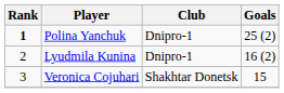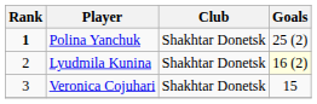 <table class="wikitable" style="text-align:center">
 <tr>
 <th>Rank</th>
 <th>Player</th>
 <th>Club</th>
 <th>Goals</th>
 </tr>
 <tr>
 <td rowspan=1><strong>1</strong></td>
 <td align="left"> <a href='#'>Polina Yanchuk</a></td>
-<td align="left">Dnipro-1</td>
+<td align="left">Shakhtar Donetsk</td>
 <td>25 (2)</td>
 </tr>
 <tr>
 <td rowspan=1>2</td>
 <td align="left"> <a href='#'>Lyudmila Kunina</a></td>
-<td align="left">Dnipro-1</td>
-<td>16 (2)</td>
+<td align="left">Shakhtar Donetsk</td>
+<td style="background: lightyellow;">16 (2)</td>
 </tr>
 <tr>
 <td rowspan=1>3</td>
 <td align="left"> <a href='#'>Veronica Cojuhari</a></td>
 <td align="left">Shakhtar Donetsk</td>
 <td>15</td>
 </tr>
 <tr>
 </tr>
 </table>
